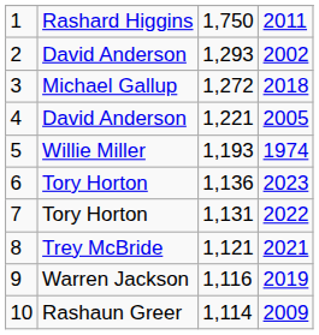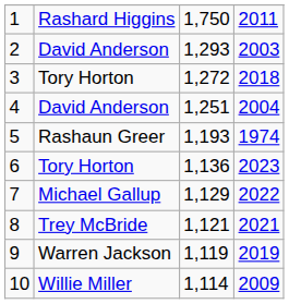 <table class="wikitable">
 <tr>
 </tr>
 <tr>
 <td>1</td>
 <td><a href='#'>Rashard Higgins</a></td>
 <td>1,750</td>
 <td><a href='#'>2011</a></td>
 </tr>
 <tr>
 <td>2</td>
 <td><a href='#'>David Anderson</a></td>
 <td>1,293</td>
-<td><a href='#'>2002</a></td>
+<td><a href='#'>2003</a></td>
 </tr>
 <tr>
 <td>3</td>
-<td><a href='#'>Michael Gallup</a></td>
+<td>Tory Horton</td>
 <td>1,272</td>
 <td><a href='#'>2018</a></td>
 </tr>
 <tr>
 <td>4</td>
 <td><a href='#'>David Anderson</a></td>
-<td>1,221</td>
-<td><a href='#'>2005</a></td>
+<td>1,251</td>
+<td><a href='#'>2004</a></td>
 </tr>
 <tr>
 <td>5</td>
-<td><a href='#'>Willie Miller</a></td>
+<td>Rashaun Greer</td>
 <td>1,193</td>
 <td><a href='#'>1974</a></td>
 </tr>
 <tr>
 <td>6</td>
 <td><a href='#'>Tory Horton</a></td>
 <td>1,136</td>
 <td><a href='#'>2023</a></td>
 </tr>
 <tr>
 <td>7</td>
-<td>Tory Horton</td>
-<td>1,131</td>
+<td><a href='#'>Michael Gallup</a></td>
+<td>1,129</td>
 <td><a href='#'>2022</a></td>
 </tr>
 <tr>
 <td>8</td>
 <td><a href='#'>Trey McBride</a></td>
 <td>1,121</td>
 <td><a href='#'>2021</a></td>
 </tr>
 <tr>
 <td>9</td>
 <td>Warren Jackson</td>
-<td>1,116</td>
+<td>1,119</td>
 <td><a href='#'>2019</a></td>
 </tr>
 <tr>
 <td>10</td>
-<td>Rashaun Greer</td>
+<td><a href='#'>Willie Miller</a></td>
 <td>1,114</td>
 <td><a href='#'>2009</a></td>
 </tr>
 </table>
